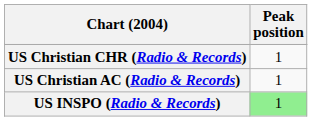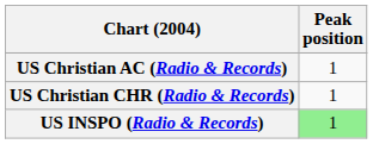 <table class="wikitable plainrowheaders" style="text-align:center;">
 <tr>
 <th scope="col">Chart (2004)</th>
 <th scope="col">Peak<br>position</th>
 </tr>
 <tr>
 </tr>
 <tr>
 </tr>
 <tr>
-<th scope="row">US Christian CHR (<em><a href='#'>Radio & Records</a></em>)</th>
+<th scope="row">US Christian AC (<em><a href='#'>Radio & Records</a></em>)</th>
 <td align="center">1</td>
 </tr>
 <tr>
-<th scope="row">US Christian AC (<em><a href='#'>Radio & Records</a></em>)</th>
+<th scope="row">US Christian CHR (<em><a href='#'>Radio & Records</a></em>)</th>
 <td align="center">1</td>
 </tr>
 <tr>
 <th scope="row">US INSPO (<em><a href='#'>Radio & Records</a></em>)</th>
 <td align="center" style="background: lightgreen;">1</td>
 </tr>
 </table>
